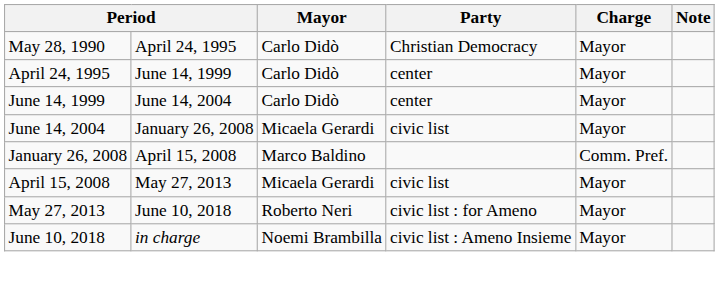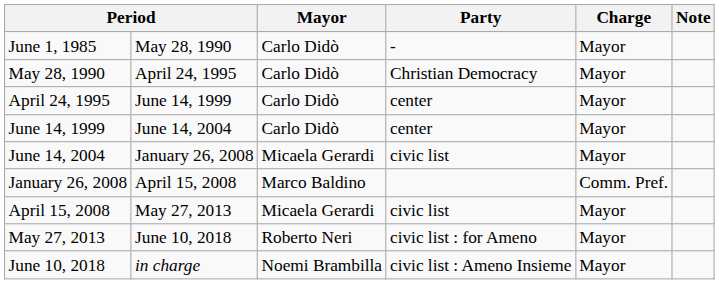 <table class="wikitable sortable">
 <tr>
 <th colspan="2">Period</th>
 <th>Mayor</th>
 <th>Party</th>
 <th>Charge</th>
 <th>Note</th>
+</tr>
+<tr>
+<td>June 1, 1985</td>
+<td>May 28, 1990</td>
+<td>Carlo Didò</td>
+<td>-</td>
+<td>Mayor</td>
+<td></td>
 </tr>
 <tr>
 <td>May 28, 1990</td>
 <td>April 24, 1995</td>
 <td>Carlo Didò</td>
 <td>Christian Democracy</td>
 <td>Mayor</td>
 <td></td>
 </tr>
 <tr>
 <td>April 24, 1995</td>
 <td>June 14, 1999</td>
 <td>Carlo Didò</td>
 <td>center</td>
 <td>Mayor</td>
 <td></td>
 </tr>
 <tr>
 <td>June 14, 1999</td>
 <td>June 14, 2004</td>
 <td>Carlo Didò</td>
 <td>center</td>
 <td>Mayor</td>
 <td></td>
 </tr>
 <tr>
 <td>June 14, 2004</td>
 <td>January 26, 2008</td>
 <td>Micaela Gerardi</td>
 <td>civic list</td>
 <td>Mayor</td>
 <td></td>
 </tr>
 <tr>
 <td>January 26, 2008</td>
 <td>April 15, 2008</td>
 <td>Marco Baldino</td>
 <td></td>
 <td>Comm. Pref.</td>
 <td></td>
 </tr>
 <tr>
 <td>April 15, 2008</td>
 <td>May 27, 2013</td>
 <td>Micaela Gerardi</td>
 <td>civic list</td>
 <td>Mayor</td>
 <td></td>
 </tr>
 <tr>
 <td>May 27, 2013</td>
 <td>June 10, 2018</td>
 <td>Roberto Neri</td>
 <td>civic list : for Ameno</td>
 <td>Mayor</td>
 <td></td>
 </tr>
 <tr>
 <td>June 10, 2018</td>
 <td><em>in charge</em></td>
 <td>Noemi Brambilla</td>
 <td>civic list : Ameno Insieme</td>
 <td>Mayor</td>
 <td></td>
 </tr>
 </table>
